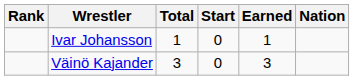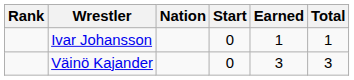 <table class="wikitable sortable" style="text-align:center;">
 <tr>
 <th>Rank</th>
 <th>Wrestler</th>
-<th>Total</th>
+<th>Nation</th>
 <th>Start</th>
 <th>Earned</th>
-<th>Nation</th>
+<th>Total</th>
 </tr>
 <tr>
 <td></td>
 <td align=left><a href='#'>Ivar Johansson</a></td>
-<td>1</td>
+<td align=left></td>
 <td>0</td>
 <td>1</td>
-<td align=left></td>
+<td>1</td>
 </tr>
 <tr>
 <td></td>
 <td align=left><a href='#'>Väinö Kajander</a></td>
-<td>3</td>
+<td align=left></td>
 <td>0</td>
 <td>3</td>
-<td align=left></td>
+<td>3</td>
 </tr>
 </table>
